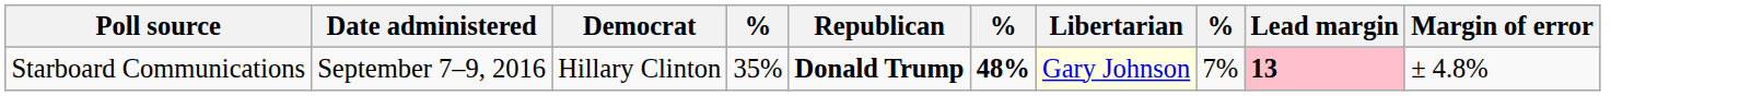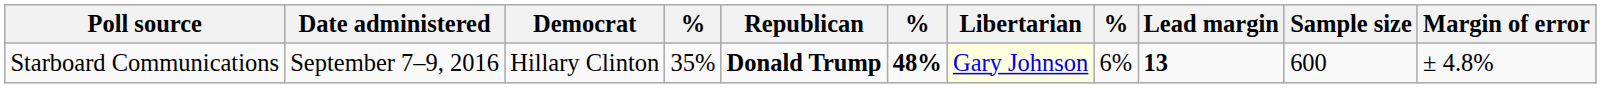 <table class="wikitable">
 <tr valign=bottom>
 <th>Poll source</th>
 <th>Date administered</th>
 <th>Democrat</th>
 <th>%</th>
 <th>Republican</th>
 <th>%</th>
 <th>Libertarian</th>
 <th>%</th>
 <th>Lead margin</th>
+<th>Sample size</th>
 <th>Margin of error</th>
 </tr>
 <tr>
 <td>Starboard Communications</td>
 <td>September 7–9, 2016</td>
 <td>Hillary Clinton</td>
 <td>35%</td>
 <td><strong>Donald Trump</strong></td>
 <td><strong>48%</strong></td>
 <td style="background: lightyellow;"><a href='#'>Gary Johnson</a></td>
-<td>7%</td>
-<td style="background: pink;"><strong>13</strong></td>
+<td>6%</td>
+<td><strong>13</strong></td>
+<td>600</td>
 <td>± 4.8%</td>
 </tr>
 </table>
